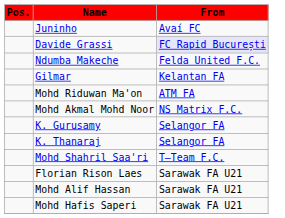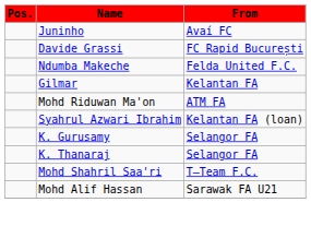 <table class="wikitable sortable">
 <tr>
 <th style="background:Red; color:Black;">Pos.</th>
 <th style="background:Red; color:Black;">Name</th>
 <th style="background:Red; color:Black;">From</th>
 </tr>
 <tr>
 <td></td>
 <td> <a href='#'>Juninho</a></td>
 <td> <a href='#'>Avaí FC</a></td>
 </tr>
 <tr>
 <td></td>
 <td> <a href='#'>Davide Grassi</a></td>
-<td style="background: lavender;"> <a href='#'>FC Rapid București</a></td>
+<td> <a href='#'>FC Rapid București</a></td>
 </tr>
 <tr>
 <td></td>
 <td> <a href='#'>Ndumba Makeche</a></td>
 <td> <a href='#'>Felda United F.C.</a></td>
 </tr>
 <tr>
 <td></td>
 <td> <a href='#'>Gilmar</a></td>
 <td> <a href='#'>Kelantan FA</a></td>
 </tr>
 <tr>
 <td></td>
 <td> Mohd Riduwan Ma'on</td>
 <td> <a href='#'>ATM FA</a></td>
 </tr>
 <tr>
 <td></td>
-<td> Mohd Akmal Mohd Noor</td>
-<td> <a href='#'>NS Matrix F.C.</a></td>
+<td> <a href='#'>Syahrul Azwari Ibrahim</a></td>
+<td> <a href='#'>Kelantan FA</a> (loan)</td>
 </tr>
 <tr>
 <td></td>
 <td> <a href='#'>K. Gurusamy</a></td>
 <td> <a href='#'>Selangor FA</a></td>
 </tr>
 <tr>
 <td></td>
 <td> <a href='#'>K. Thanaraj</a></td>
 <td> <a href='#'>Selangor FA</a></td>
 </tr>
 <tr>
 <td></td>
 <td> <a href='#'>Mohd Shahril Saa'ri</a></td>
 <td> <a href='#'>T–Team F.C.</a></td>
 </tr>
 <tr>
 <td></td>
-<td> Florian Rison Laes</td>
-<td> Sarawak FA U21</td>
-</tr>
-<tr>
-<td></td>
 <td> Mohd Alif Hassan</td>
-<td> Sarawak FA U21</td>
-</tr>
-<tr>
-<td></td>
-<td> Mohd Hafis Saperi</td>
 <td> Sarawak FA U21</td>
 </tr>
 <tr>
 </tr>
 </table>
